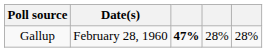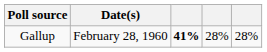 <table class="wikitable" style="font-size:90%;text-align:center;">
 <tr>
 <th>Poll source</th>
 <th>Date(s)</th>
 <th></th>
 <th></th>
 <th></th>
 </tr>
 <tr>
 <td>Gallup</td>
 <td>February 28, 1960</td>
-<td><strong>47%</strong></td>
+<td><strong>41%</strong></td>
 <td>28%</td>
 <td>28%</td>
 </tr>
 </table>
